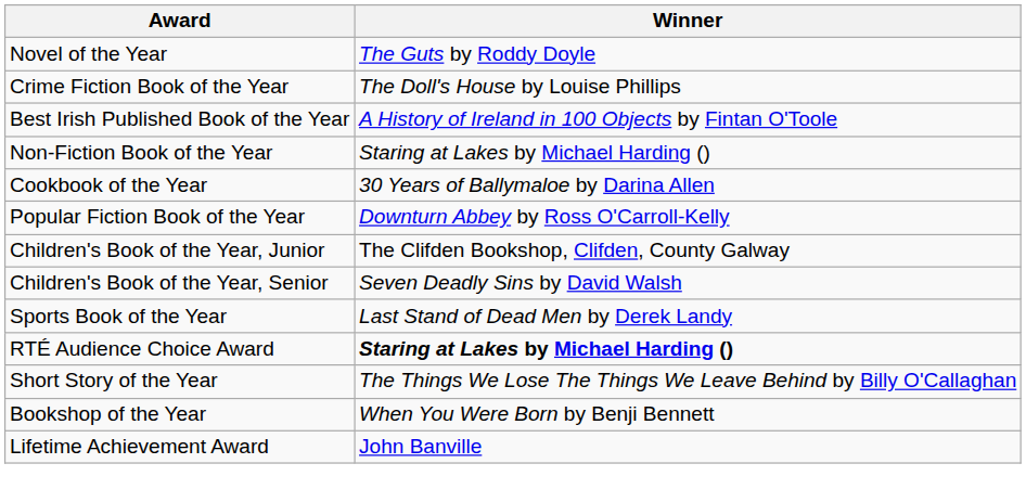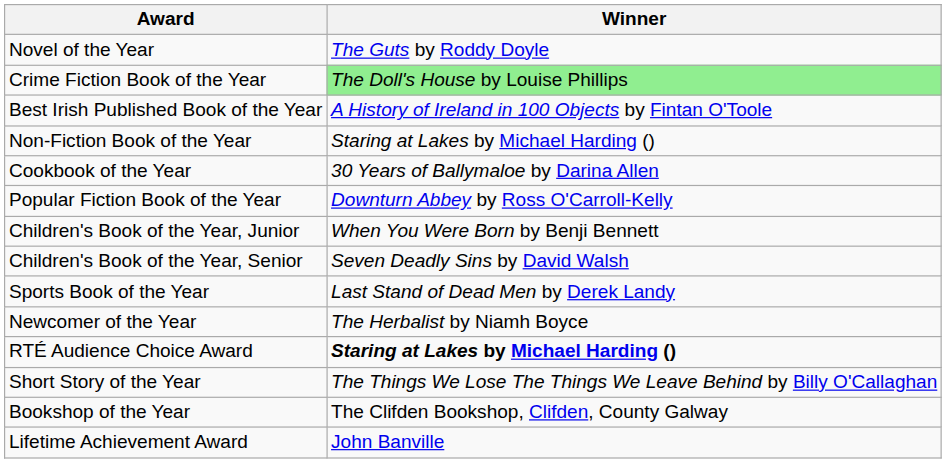 <table class="wikitable">
 <tr>
 <th>Award</th>
 <th>Winner</th>
 </tr>
 <tr>
 <td>Novel of the Year</td>
 <td><em><a href='#'>The Guts</a></em> by <a href='#'>Roddy Doyle</a></td>
 </tr>
 <tr>
 <td>Crime Fiction Book of the Year</td>
-<td><em>The Doll's House</em> by Louise Phillips</td>
+<td style="background: lightgreen;"><em>The Doll's House</em> by Louise Phillips</td>
 </tr>
 <tr>
 <td>Best Irish Published Book of the Year</td>
 <td><em><a href='#'>A History of Ireland in 100 Objects</a></em> by <a href='#'>Fintan O'Toole</a></td>
 </tr>
 <tr>
 <td>Non-Fiction Book of the Year</td>
 <td><em>Staring at Lakes</em> by <a href='#'>Michael Harding</a> ()</td>
 </tr>
 <tr>
 <td>Cookbook of the Year</td>
 <td><em>30 Years of Ballymaloe</em> by <a href='#'>Darina Allen</a></td>
 </tr>
 <tr>
 <td>Popular Fiction Book of the Year</td>
 <td><em><a href='#'>Downturn Abbey</a></em> by <a href='#'>Ross O'Carroll-Kelly</a></td>
 </tr>
 <tr>
 <td>Children's Book of the Year, Junior</td>
-<td>The Clifden Bookshop, <a href='#'>Clifden</a>, County Galway</td>
+<td><em>When You Were Born</em> by Benji Bennett</td>
 </tr>
 <tr>
 <td>Children's Book of the Year, Senior</td>
 <td><em>Seven Deadly Sins</em> by <a href='#'>David Walsh</a></td>
 </tr>
 <tr>
 <td>Sports Book of the Year</td>
 <td><em>Last Stand of Dead Men</em> by <a href='#'>Derek Landy</a></td>
+</tr>
+<tr>
+<td>Newcomer of the Year</td>
+<td><em>The Herbalist</em> by Niamh Boyce</td>
 </tr>
 <tr>
 <td>RTÉ Audience Choice Award</td>
 <td><strong><em>Staring at Lakes</em> by <a href='#'>Michael Harding</a> ()</strong></td>
 </tr>
 <tr>
 <td>Short Story of the Year</td>
 <td><em>The Things We Lose The Things We Leave Behind</em> by <a href='#'>Billy O'Callaghan</a></td>
 </tr>
 <tr>
 <td>Bookshop of the Year</td>
-<td><em>When You Were Born</em> by Benji Bennett</td>
+<td>The Clifden Bookshop, <a href='#'>Clifden</a>, County Galway</td>
 </tr>
 <tr>
 <td>Lifetime Achievement Award</td>
 <td><a href='#'>John Banville</a></td>
 </tr>
 </table>
